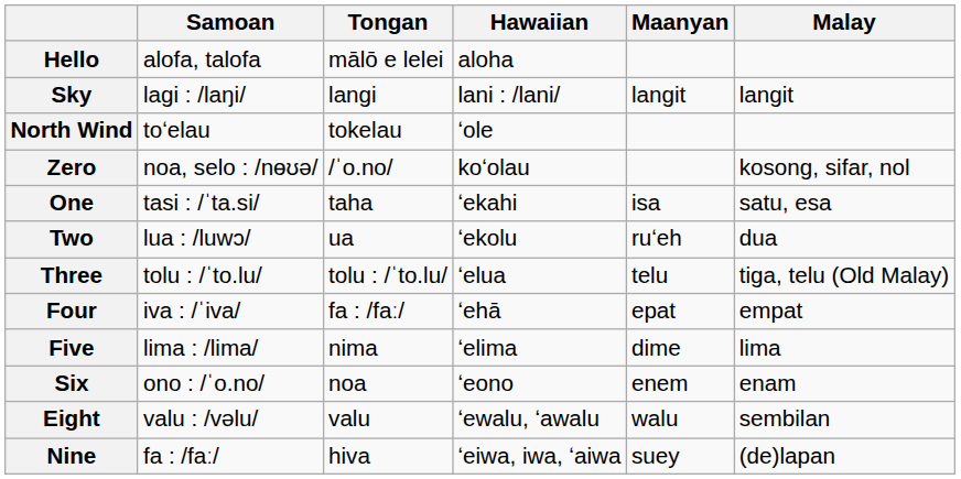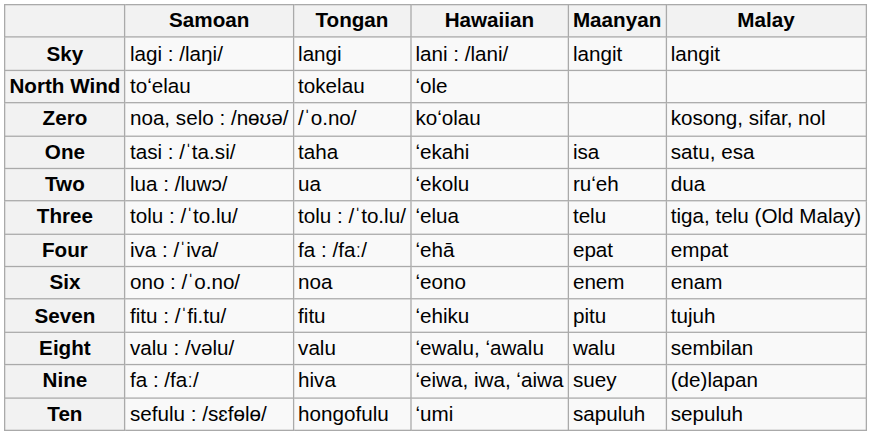 <table class="wikitable sortable mw-collapsible">
 <tr>
 <th></th>
 <th>Samoan</th>
 <th>Tongan</th>
 <th>Hawaiian</th>
 <th>Maanyan</th>
 <th>Malay</th>
-</tr>
-<tr>
-<th>Hello</th>
-<td>alofa, talofa</td>
-<td>mālō e lelei</td>
-<td>aloha</td>
-<td></td>
-<td></td>
 </tr>
 <tr>
 <th>Sky</th>
 <td>lagi : /laŋi/</td>
 <td>langi</td>
 <td>lani : /lani/</td>
 <td>langit</td>
 <td>langit</td>
 </tr>
 <tr>
 <th>North Wind</th>
 <td>toʻelau</td>
 <td>tokelau</td>
 <td>ʻole</td>
 <td></td>
 <td></td>
 </tr>
 <tr>
 <th>Zero</th>
 <td>noa, selo : /nɵʊə/</td>
 <td>/ˈo.no/</td>
 <td>koʻolau</td>
 <td></td>
 <td>kosong, sifar, nol</td>
 </tr>
 <tr>
 <th>One</th>
 <td>tasi : /ˈta.si/</td>
 <td>taha</td>
 <td>ʻekahi</td>
 <td>isa</td>
 <td>satu, esa</td>
 </tr>
 <tr>
 <th>Two</th>
 <td>lua : /luwɔ/</td>
 <td>ua</td>
 <td>ʻekolu</td>
 <td>ruʻeh</td>
 <td>dua</td>
 </tr>
 <tr>
 <th>Three</th>
 <td>tolu : /ˈto.lu/</td>
 <td>tolu : /ˈto.lu/</td>
 <td>ʻelua</td>
 <td>telu</td>
 <td>tiga, telu (Old Malay)</td>
 </tr>
 <tr>
 <th>Four</th>
 <td>iva : /ˈiva/</td>
 <td>fa : /faː/</td>
 <td>ʻehā</td>
 <td>epat</td>
 <td>empat</td>
 </tr>
 <tr>
-<th>Five</th>
-<td>lima : /lima/</td>
-<td>nima</td>
-<td>ʻelima</td>
-<td>dime</td>
-<td>lima</td>
-</tr>
-<tr>
 <th>Six</th>
 <td>ono : /ˈo.no/</td>
 <td>noa</td>
 <td>ʻeono</td>
 <td>enem</td>
 <td>enam</td>
+</tr>
+<tr>
+<th>Seven</th>
+<td>fitu : /ˈfi.tu/</td>
+<td>fitu</td>
+<td>ʻehiku</td>
+<td>pitu</td>
+<td>tujuh</td>
 </tr>
 <tr>
 <th>Eight</th>
 <td>valu : /vəlu/</td>
 <td>valu</td>
 <td>ʻewalu, ʻawalu</td>
 <td>walu</td>
 <td>sembilan</td>
 </tr>
 <tr>
 <th>Nine</th>
 <td>fa : /faː/</td>
 <td>hiva</td>
 <td>ʻeiwa, iwa, ʻaiwa</td>
 <td>suey</td>
 <td>(de)lapan</td>
 </tr>
+<tr>
+<th>Ten</th>
+<td>sefulu : /sɛfɵlɵ/</td>
+<td>hongofulu</td>
+<td>ʻumi</td>
+<td>sapuluh</td>
+<td>sepuluh</td>
+</tr>
 </table>
